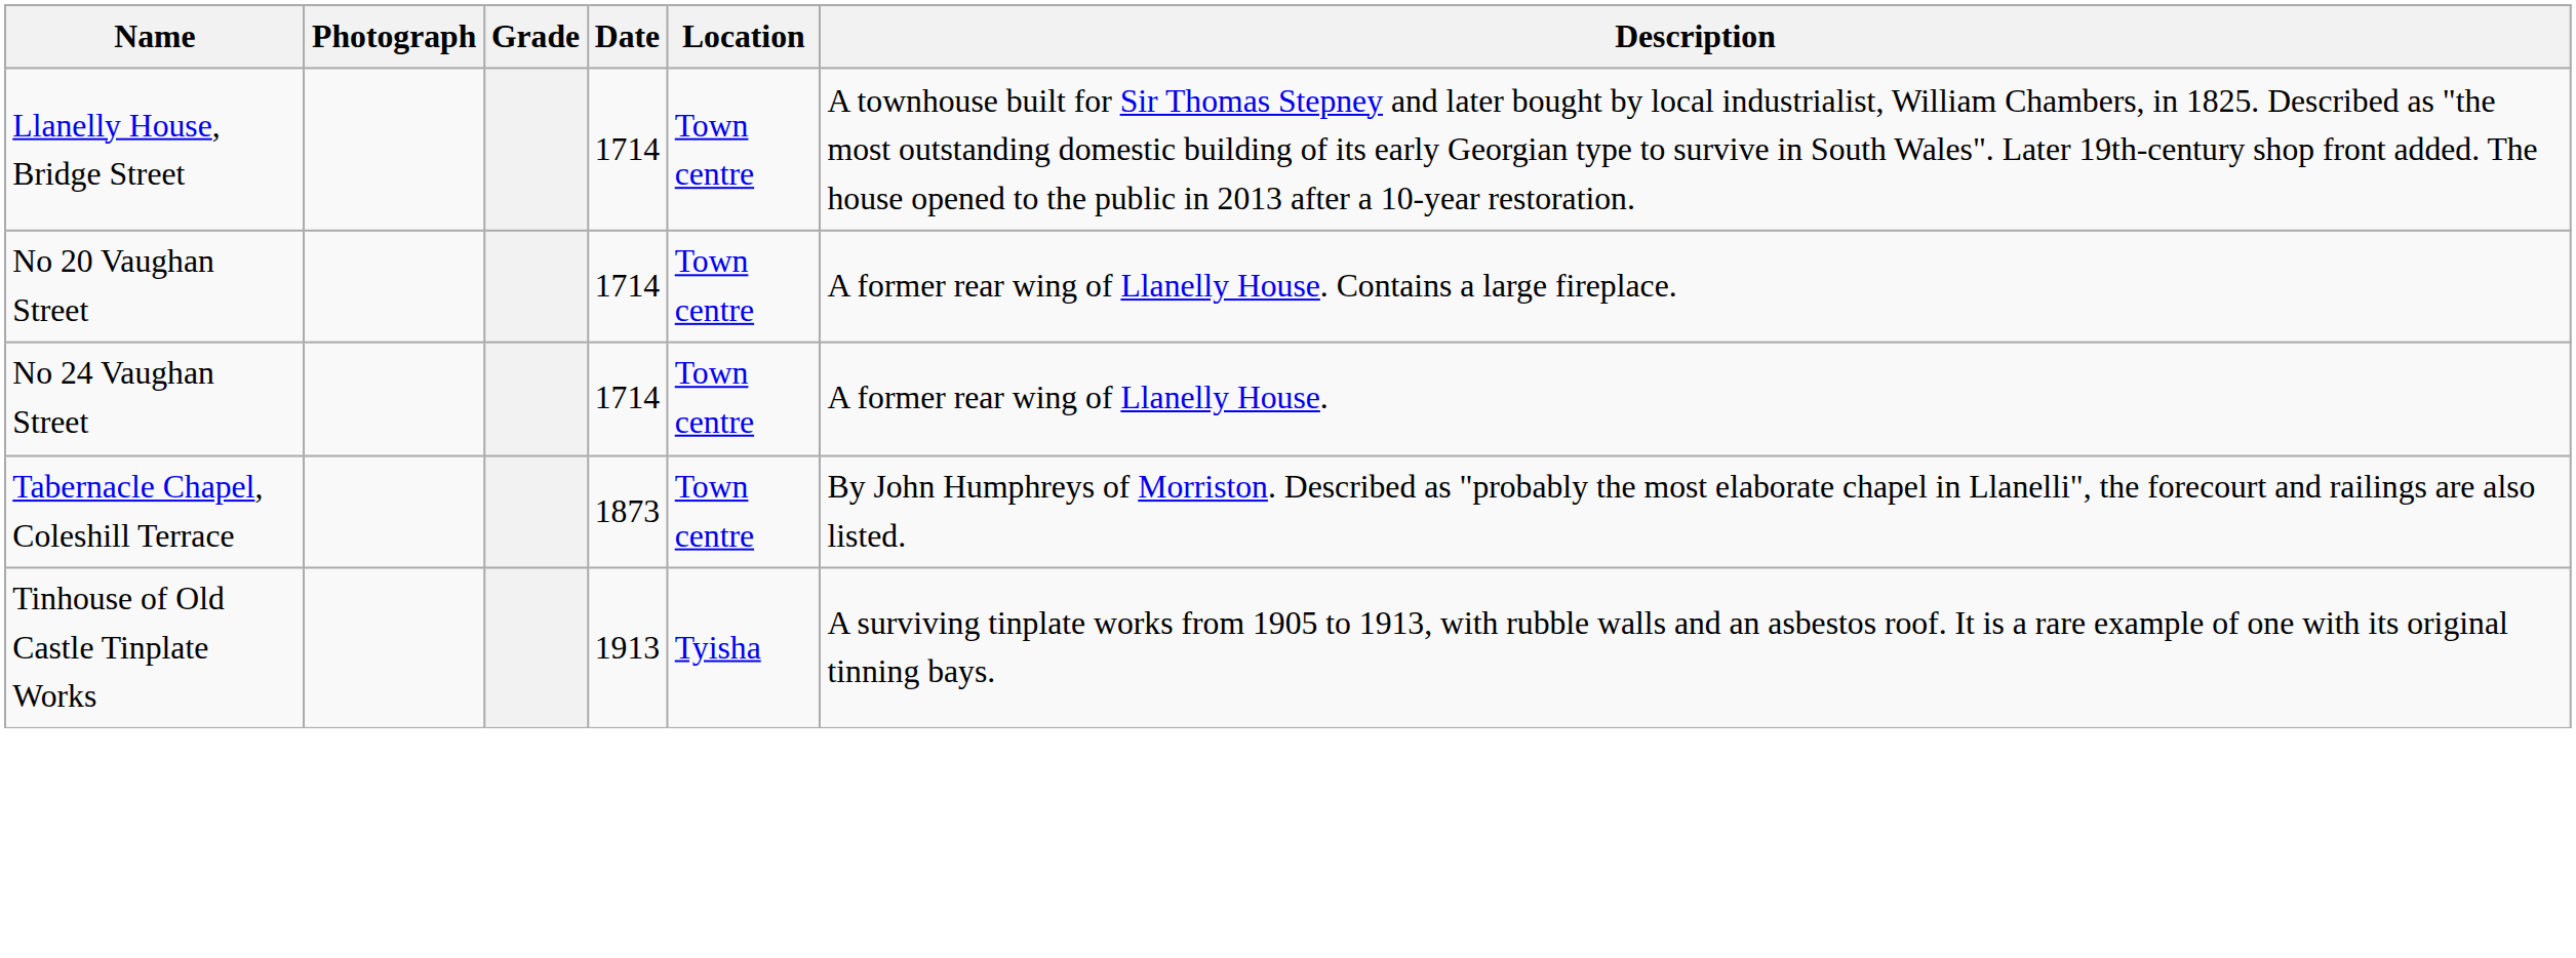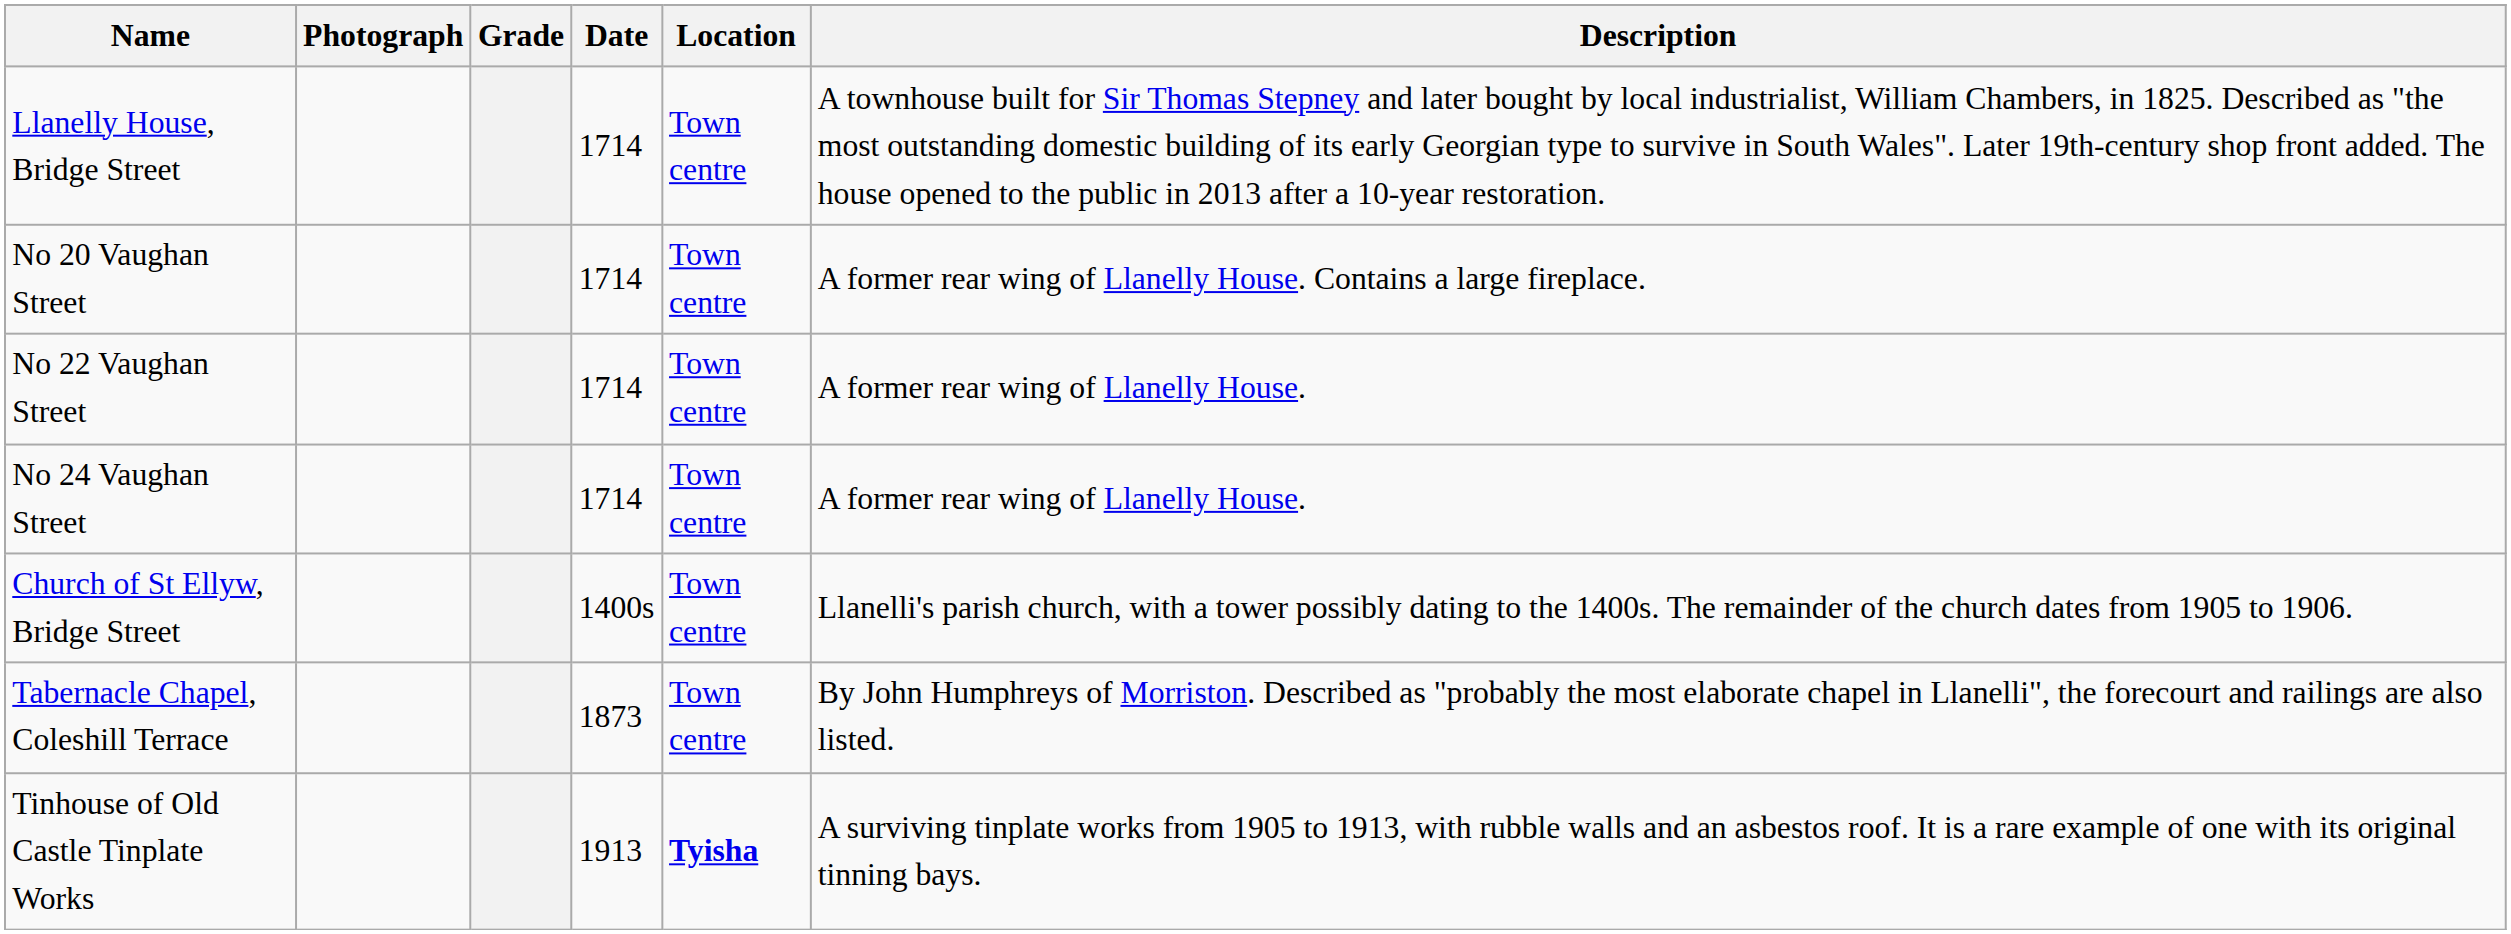 <table class="wikitable sortable" style="width:100%;border:0px;text-align:left;line-height:150%;">
 <tr>
 <th>Name</th>
 <th class="unsortable">Photograph</th>
 <th>Grade</th>
 <th>Date</th>
 <th class="unsortable">Location</th>
 <th class="unsortable">Description</th>
 </tr>
 <tr>
 <td><a href='#'>Llanelly House</a>,<br>Bridge Street</td>
 <td></td>
 <th></th>
 <td>1714</td>
 <td><a href='#'>Town centre</a><br><small></small></td>
 <td>A townhouse built for <a href='#'>Sir Thomas Stepney</a> and later bought by local industrialist, William Chambers, in 1825. Described as "the most outstanding domestic building of its early Georgian type to survive in South Wales". Later 19th-century shop front added. The house opened to the public in 2013 after a 10-year restoration.</td>
 </tr>
 <tr>
 <td>No 20 Vaughan Street</td>
 <td></td>
 <th></th>
 <td>1714</td>
 <td><a href='#'>Town centre</a><br><small></small></td>
 <td>A former rear wing of <a href='#'>Llanelly House</a>. Contains a large fireplace.</td>
 </tr>
 <tr>
+<td>No 22 Vaughan Street</td>
+<td></td>
+<th></th>
+<td>1714</td>
+<td><a href='#'>Town centre</a><br><small></small></td>
+<td>A former rear wing of <a href='#'>Llanelly House</a>.</td>
+</tr>
+<tr>
 <td>No 24 Vaughan Street</td>
 <td></td>
 <th></th>
 <td>1714</td>
 <td><a href='#'>Town centre</a><br><small></small></td>
 <td>A former rear wing of <a href='#'>Llanelly House</a>.</td>
+</tr>
+<tr>
+<td><a href='#'>Church of St Ellyw</a>, Bridge Street</td>
+<td></td>
+<th></th>
+<td>1400s</td>
+<td><a href='#'>Town centre</a><br><small></small></td>
+<td>Llanelli's parish church, with a tower possibly dating to the 1400s. The remainder of the church dates from 1905 to 1906.</td>
 </tr>
 <tr>
 <td><a href='#'>Tabernacle Chapel</a>, Coleshill Terrace</td>
 <td></td>
 <th></th>
 <td>1873</td>
 <td><a href='#'>Town centre</a><br><small></small></td>
 <td>By John Humphreys of <a href='#'>Morriston</a>. Described as "probably the most elaborate chapel in Llanelli", the forecourt and railings are also listed.</td>
 </tr>
 <tr>
 <td>Tinhouse of Old Castle Tinplate Works</td>
 <td></td>
 <th></th>
 <td>1913</td>
-<td><a href='#'>Tyisha</a><br><small></small></td>
+<td><strong><a href='#'>Tyisha</a><br><small></small></strong></td>
 <td>A surviving tinplate works from 1905 to 1913, with rubble walls and an asbestos roof. It is a rare example of one with its original tinning bays.</td>
 </tr>
 <tr>
 </tr>
 </table>
